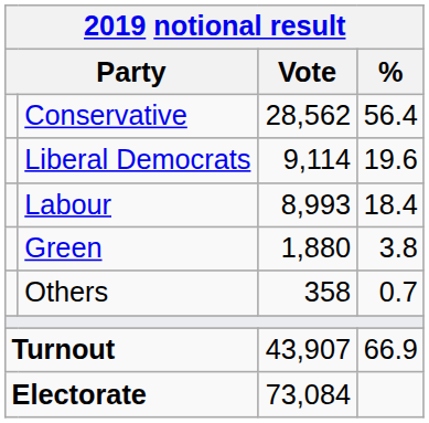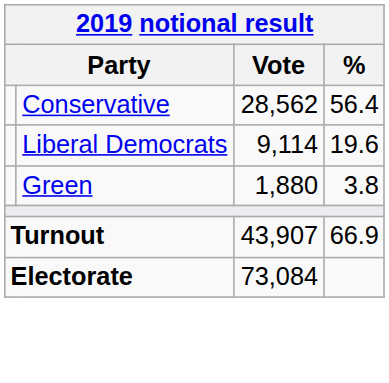 <table class="wikitable">
 <tr>
 <th colspan="4"><a href='#'>2019</a> <a href='#'>notional result</a></th>
 </tr>
 <tr>
 <th bgcolor="#DDDDFF" width="130px" colspan="2">Party</th>
 <th bgcolor="#DDDDFF" width="50px">Vote</th>
 <th bgcolor="#DDDDFF" width="30px">%</th>
 </tr>
 <tr>
 <td></td>
 <td><a href='#'>Conservative</a></td>
 <td align=right>28,562</td>
 <td align=right>56.4</td>
 </tr>
 <tr>
 <td></td>
 <td><a href='#'>Liberal Democrats</a></td>
 <td align=right>9,114</td>
 <td align=right>19.6</td>
 </tr>
 <tr>
 <td></td>
-<td><a href='#'>Labour</a></td>
-<td align=right>8,993</td>
-<td align=right>18.4</td>
-</tr>
-<tr>
-<td></td>
 <td><a href='#'>Green</a></td>
 <td align=right>1,880</td>
 <td align=right>3.8</td>
-</tr>
-<tr>
-<td></td>
-<td>Others</td>
-<td align=right>358</td>
-<td align=right>0.7</td>
 </tr>
 <tr>
 <td colspan="4" bgcolor="#EAECF0"></td>
 </tr>
 <tr>
 <td colspan="2"><strong>Turnout</strong></td>
 <td align=right>43,907</td>
 <td align=right>66.9</td>
 </tr>
 <tr>
 <td colspan="2"><strong>Electorate</strong></td>
 <td align=right>73,084</td>
 </tr>
 </table>
